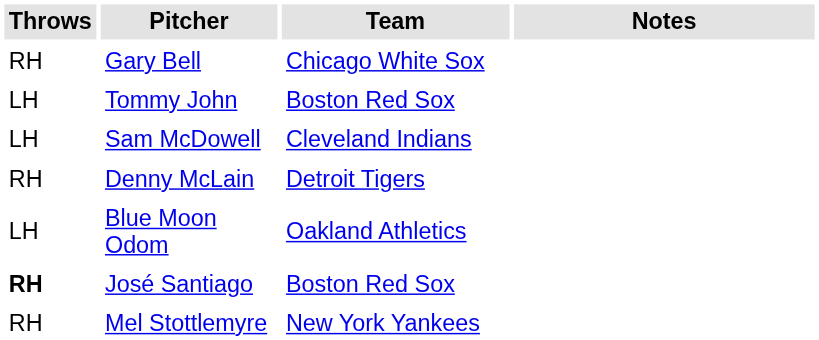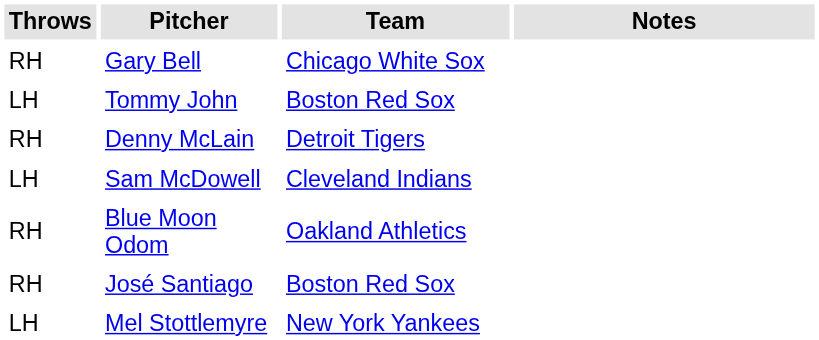 <table border="0" cellspacing="3" cellpadding="3">
 <tr style="background: #e3e3e3;">
 <th width="50">Throws</th>
 <th style="width:115px;">Pitcher</th>
 <th style="width:150px;">Team</th>
 <th style="width:200px;">Notes</th>
 </tr>
 <tr>
 <td>RH</td>
 <td><a href='#'>Gary Bell</a></td>
 <td><a href='#'>Chicago White Sox</a></td>
 <td></td>
 </tr>
 <tr>
 <td>LH</td>
 <td><a href='#'>Tommy John</a></td>
 <td><a href='#'>Boston Red Sox</a></td>
 <td></td>
 </tr>
 <tr>
+<td>RH</td>
+<td><a href='#'>Denny McLain</a></td>
+<td><a href='#'>Detroit Tigers</a></td>
+<td></td>
+</tr>
+<tr>
 <td>LH</td>
 <td><a href='#'>Sam McDowell</a></td>
 <td><a href='#'>Cleveland Indians</a></td>
 <td></td>
 </tr>
 <tr>
 <td>RH</td>
-<td><a href='#'>Denny McLain</a></td>
-<td><a href='#'>Detroit Tigers</a></td>
-<td></td>
-</tr>
-<tr>
-<td>LH</td>
 <td><a href='#'>Blue Moon Odom</a></td>
 <td><a href='#'>Oakland Athletics</a></td>
 <td></td>
 </tr>
 <tr>
-<td><strong>RH</strong></td>
+<td>RH</td>
 <td><a href='#'>José Santiago</a></td>
 <td><a href='#'>Boston Red Sox</a></td>
 <td></td>
 </tr>
 <tr>
-<td>RH</td>
+<td>LH</td>
 <td><a href='#'>Mel Stottlemyre</a></td>
 <td><a href='#'>New York Yankees</a></td>
 <td></td>
 </tr>
 </table>
